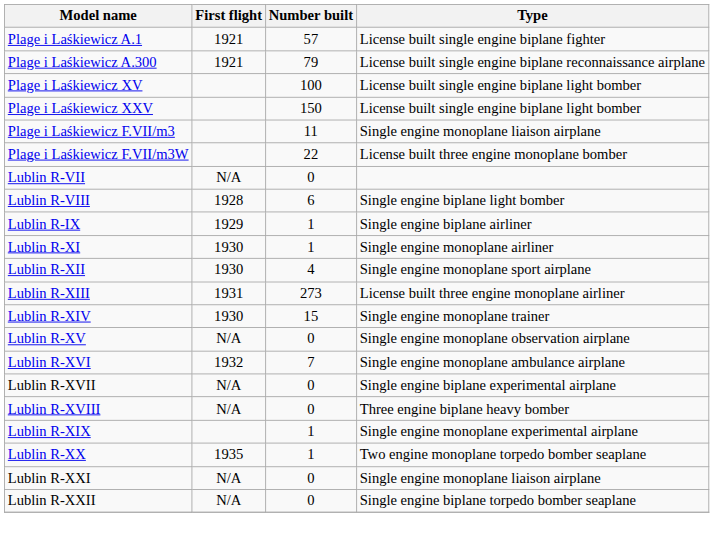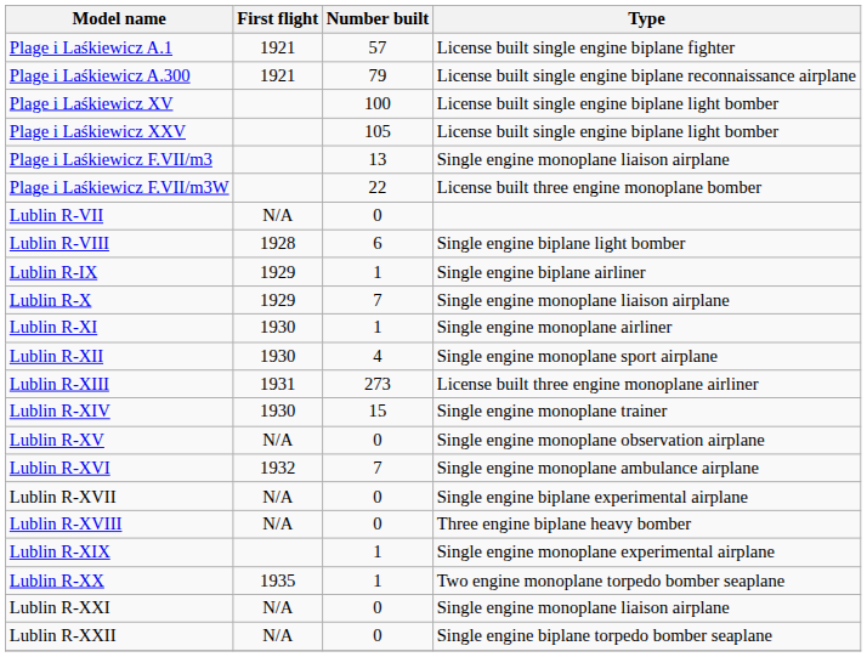 <table class="wikitable sortable">
 <tr>
 <th>Model name</th>
 <th>First flight</th>
 <th>Number built</th>
 <th>Type</th>
 </tr>
 <tr>
 <td align=left><a href='#'>Plage i Laśkiewicz A.1</a></td>
 <td align=center>1921</td>
 <td align=center>57</td>
 <td align=left>License built single engine biplane fighter</td>
 </tr>
 <tr>
 <td align=left><a href='#'>Plage i Laśkiewicz A.300</a></td>
 <td align=center>1921</td>
 <td align=center>79</td>
 <td align=left>License built single engine biplane reconnaissance airplane</td>
 </tr>
 <tr>
 <td align=left><a href='#'>Plage i Laśkiewicz XV</a></td>
 <td align=center></td>
 <td align=center>100</td>
 <td align=left>License built single engine biplane light bomber</td>
 </tr>
 <tr>
 <td align=left><a href='#'>Plage i Laśkiewicz XXV</a></td>
 <td align=center></td>
-<td align=center>150</td>
+<td align=center>105</td>
 <td align=left>License built single engine biplane light bomber</td>
 </tr>
 <tr>
 <td align=left><a href='#'>Plage i Laśkiewicz F.VII/m3</a></td>
 <td align=center></td>
-<td align=center>11</td>
+<td align=center>13</td>
 <td align=left>Single engine monoplane liaison airplane</td>
 </tr>
 <tr>
 <td align=left><a href='#'>Plage i Laśkiewicz F.VII/m3W</a></td>
 <td align=center></td>
 <td align=center>22</td>
 <td align=left>License built three engine monoplane bomber</td>
 </tr>
 <tr>
 <td align=left><a href='#'>Lublin R-VII</a></td>
 <td align=center>N/A</td>
 <td align=center>0</td>
 <td align=left></td>
 </tr>
 <tr>
 <td align=left><a href='#'>Lublin R-VIII</a></td>
 <td align=center>1928</td>
 <td align=center>6</td>
 <td align=left>Single engine biplane light bomber</td>
 </tr>
 <tr>
 <td align=left><a href='#'>Lublin R-IX</a></td>
 <td align=center>1929</td>
 <td align=center>1</td>
 <td align=left>Single engine biplane airliner</td>
+</tr>
+<tr>
+<td align=left><a href='#'>Lublin R-X</a></td>
+<td align=center>1929</td>
+<td align=center>7</td>
+<td align=left>Single engine monoplane liaison airplane</td>
 </tr>
 <tr>
 <td align=left><a href='#'>Lublin R-XI</a></td>
 <td align=center>1930</td>
 <td align=center>1</td>
 <td align=left>Single engine monoplane airliner</td>
 </tr>
 <tr>
 <td align=left><a href='#'>Lublin R-XII</a></td>
 <td align=center>1930</td>
 <td align=center>4</td>
 <td align=left>Single engine monoplane sport airplane</td>
 </tr>
 <tr>
 <td align=left><a href='#'>Lublin R-XIII</a></td>
 <td align=center>1931</td>
 <td align=center>273</td>
 <td align=left>License built three engine monoplane airliner</td>
 </tr>
 <tr>
 <td align=left><a href='#'>Lublin R-XIV</a></td>
 <td align=center>1930</td>
 <td align=center>15</td>
 <td align=left>Single engine monoplane trainer</td>
 </tr>
 <tr>
 <td align=left><a href='#'>Lublin R-XV</a></td>
 <td align=center>N/A</td>
 <td align=center>0</td>
 <td align=left>Single engine monoplane observation airplane</td>
 </tr>
 <tr>
 <td align=left><a href='#'>Lublin R-XVI</a></td>
 <td align=center>1932</td>
 <td align=center>7</td>
 <td align=left>Single engine monoplane ambulance airplane</td>
 </tr>
 <tr>
 <td align=left>Lublin R-XVII</td>
 <td align=center>N/A</td>
 <td align=center>0</td>
 <td align=left>Single engine biplane experimental airplane</td>
 </tr>
 <tr>
 <td align=left><a href='#'>Lublin R-XVIII</a></td>
 <td align=center>N/A</td>
 <td align=center>0</td>
 <td align=left>Three engine biplane heavy bomber</td>
 </tr>
 <tr>
 <td align=left><a href='#'>Lublin R-XIX</a></td>
 <td align=center></td>
 <td align=center>1</td>
 <td align=left>Single engine monoplane experimental airplane</td>
 </tr>
 <tr>
 <td align=left><a href='#'>Lublin R-XX</a></td>
 <td align=center>1935</td>
 <td align=center>1</td>
 <td align=left>Two engine monoplane torpedo bomber seaplane</td>
 </tr>
 <tr>
 <td align=left>Lublin R-XXI</td>
 <td align=center>N/A</td>
 <td align=center>0</td>
 <td align=left>Single engine monoplane liaison airplane</td>
 </tr>
 <tr>
 <td align=left>Lublin R-XXII</td>
 <td align=center>N/A</td>
 <td align=center>0</td>
 <td align=left>Single engine biplane torpedo bomber seaplane</td>
 </tr>
 <tr>
 </tr>
 </table>
